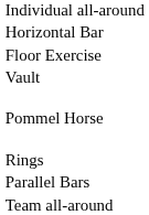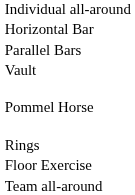 <table>
 <tr>
 <td>Individual all-around</td>
 <td> <br></td>
 <td></td>
 <td></td>
 </tr>
 <tr>
 <td>Horizontal Bar</td>
 <td></td>
 <td></td>
 <td></td>
 </tr>
 <tr>
-<td>Floor Exercise</td>
-<td> <br></td>
+<td>Parallel Bars</td>
 <td></td>
-<td> <br></td>
+<td></td>
+<td></td>
 </tr>
 <tr>
 <td>Vault</td>
 <td></td>
 <td></td>
 <td></td>
 </tr>
 <tr>
 <td>Pommel Horse</td>
 <td> <br><br> <br> </td>
 <td></td>
 <td></td>
 </tr>
 <tr>
 <td>Rings</td>
 <td></td>
 <td></td>
 <td></td>
 </tr>
 <tr>
-<td>Parallel Bars</td>
+<td>Floor Exercise</td>
+<td> <br></td>
 <td></td>
-<td></td>
-<td></td>
+<td> <br></td>
 </tr>
 <tr>
 <td>Team all-around</td>
 <td></td>
 <td></td>
 <td></td>
 </tr>
 </table>
